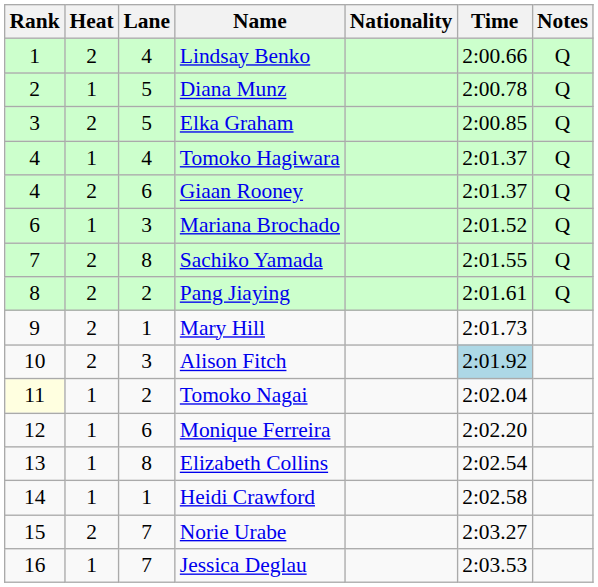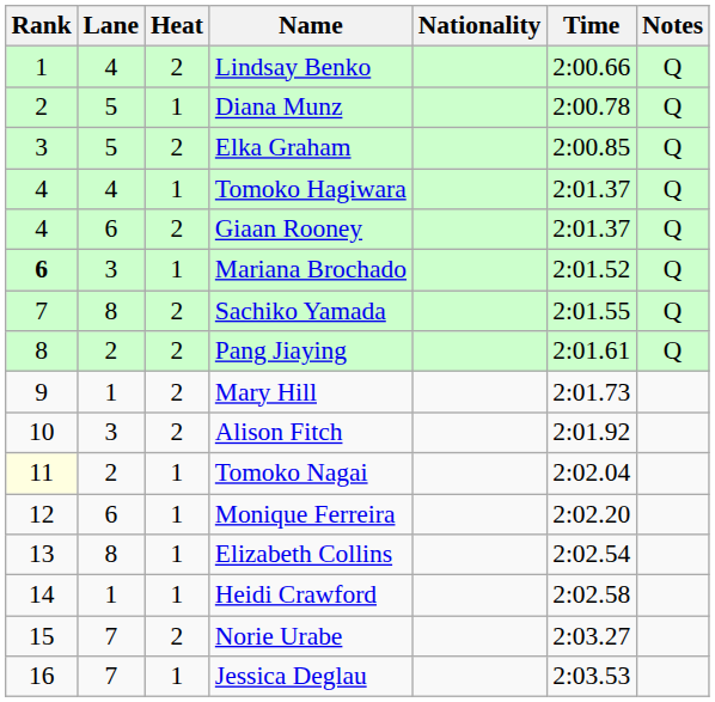 <table class="wikitable sortable" style="text-align:center">
 <tr>
 <th>Rank</th>
+<th>Lane</th>
 <th>Heat</th>
-<th>Lane</th>
 <th>Name</th>
 <th>Nationality</th>
 <th>Time</th>
 <th>Notes</th>
 </tr>
 <tr bgcolor=ccffcc>
 <td>1</td>
+<td>4</td>
 <td>2</td>
-<td>4</td>
 <td align=left><a href='#'>Lindsay Benko</a></td>
 <td align=left></td>
 <td>2:00.66</td>
 <td>Q</td>
 </tr>
 <tr bgcolor=ccffcc>
 <td>2</td>
+<td>5</td>
 <td>1</td>
-<td>5</td>
 <td align=left><a href='#'>Diana Munz</a></td>
 <td align=left></td>
 <td>2:00.78</td>
 <td>Q</td>
 </tr>
 <tr bgcolor=ccffcc>
 <td>3</td>
+<td>5</td>
 <td>2</td>
-<td>5</td>
 <td align=left><a href='#'>Elka Graham</a></td>
 <td align=left></td>
 <td>2:00.85</td>
 <td>Q</td>
 </tr>
 <tr bgcolor=ccffcc>
 <td>4</td>
+<td>4</td>
 <td>1</td>
-<td>4</td>
 <td align=left><a href='#'>Tomoko Hagiwara</a></td>
 <td align=left></td>
 <td>2:01.37</td>
 <td>Q</td>
 </tr>
 <tr bgcolor=ccffcc>
 <td>4</td>
+<td>6</td>
 <td>2</td>
-<td>6</td>
 <td align=left><a href='#'>Giaan Rooney</a></td>
 <td align=left></td>
 <td>2:01.37</td>
 <td>Q</td>
 </tr>
 <tr bgcolor=ccffcc>
-<td>6</td>
+<td><strong>6</strong></td>
+<td>3</td>
 <td>1</td>
-<td>3</td>
 <td align=left><a href='#'>Mariana Brochado</a></td>
 <td align=left></td>
 <td>2:01.52</td>
 <td>Q</td>
 </tr>
 <tr bgcolor=ccffcc>
 <td>7</td>
+<td>8</td>
 <td>2</td>
-<td>8</td>
 <td align=left><a href='#'>Sachiko Yamada</a></td>
 <td align=left></td>
 <td>2:01.55</td>
 <td>Q</td>
 </tr>
 <tr bgcolor=ccffcc>
 <td>8</td>
 <td>2</td>
 <td>2</td>
 <td align=left><a href='#'>Pang Jiaying</a></td>
 <td align=left></td>
 <td>2:01.61</td>
 <td>Q</td>
 </tr>
 <tr>
 <td>9</td>
+<td>1</td>
 <td>2</td>
-<td>1</td>
 <td align=left><a href='#'>Mary Hill</a></td>
 <td align=left></td>
 <td>2:01.73</td>
 <td></td>
 </tr>
 <tr>
 <td>10</td>
+<td>3</td>
 <td>2</td>
-<td>3</td>
 <td align=left><a href='#'>Alison Fitch</a></td>
 <td align=left></td>
-<td style="background: lightblue;">2:01.92</td>
+<td>2:01.92</td>
 <td></td>
 </tr>
 <tr>
 <td style="background: lightyellow;">11</td>
+<td>2</td>
 <td>1</td>
-<td>2</td>
 <td align=left><a href='#'>Tomoko Nagai</a></td>
 <td align=left></td>
 <td>2:02.04</td>
 <td></td>
 </tr>
 <tr>
 <td>12</td>
+<td>6</td>
 <td>1</td>
-<td>6</td>
 <td align=left><a href='#'>Monique Ferreira</a></td>
 <td align=left></td>
 <td>2:02.20</td>
 <td></td>
 </tr>
 <tr>
 <td>13</td>
+<td>8</td>
 <td>1</td>
-<td>8</td>
 <td align=left><a href='#'>Elizabeth Collins</a></td>
 <td align=left></td>
 <td>2:02.54</td>
 <td></td>
 </tr>
 <tr>
 <td>14</td>
 <td>1</td>
 <td>1</td>
 <td align=left><a href='#'>Heidi Crawford</a></td>
 <td align=left></td>
 <td>2:02.58</td>
 <td></td>
 </tr>
 <tr>
 <td>15</td>
+<td>7</td>
 <td>2</td>
-<td>7</td>
 <td align=left><a href='#'>Norie Urabe</a></td>
 <td align=left></td>
 <td>2:03.27</td>
 <td></td>
 </tr>
 <tr>
 <td>16</td>
+<td>7</td>
 <td>1</td>
-<td>7</td>
 <td align=left><a href='#'>Jessica Deglau</a></td>
 <td align=left></td>
 <td>2:03.53</td>
 <td></td>
 </tr>
 </table>
